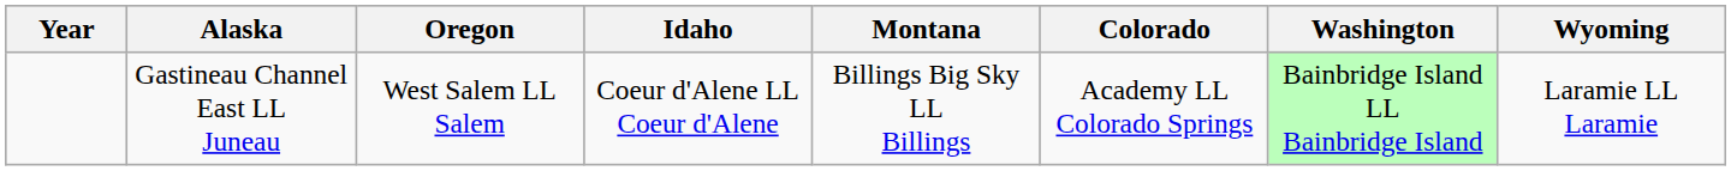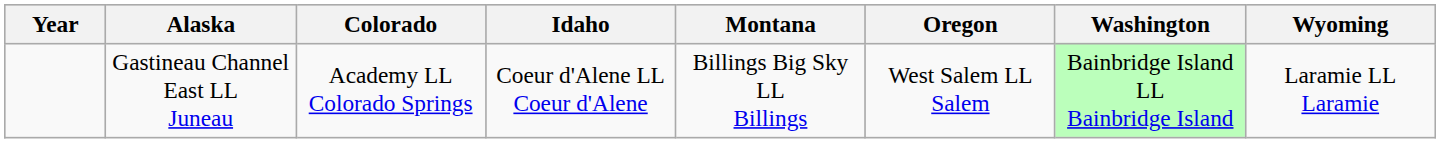 <table class="wikitable" width="100%" style="font-size:90%; text-align:center;">
 <tr>
 <th width="50">Year</th>
 <th width="100" align="center"> Alaska</th>
-<th width="100" align="center"> Oregon</th>
+<th width="100" align="center"> Colorado</th>
 <th width="100" align="center"> Idaho</th>
 <th width="100" align="center"> Montana</th>
-<th width="100" align="center"> Colorado</th>
+<th width="100" align="center"> Oregon</th>
 <th width="100" align="center"> Washington</th>
 <th width="100" align="center"> Wyoming</th>
 </tr>
 <tr>
 <td><strong></strong></td>
 <td>Gastineau Channel East LL<br><a href='#'>Juneau</a></td>
-<td>West Salem LL<br><a href='#'>Salem</a></td>
+<td>Academy LL<br><a href='#'>Colorado Springs</a></td>
 <td>Coeur d'Alene LL<br><a href='#'>Coeur d'Alene</a></td>
 <td>Billings Big Sky LL<br><a href='#'>Billings</a></td>
-<td>Academy LL<br><a href='#'>Colorado Springs</a></td>
+<td>West Salem LL<br><a href='#'>Salem</a></td>
 <td style="background:#bfb;">Bainbridge Island LL<br><a href='#'>Bainbridge Island</a></td>
 <td>Laramie LL<br><a href='#'>Laramie</a></td>
 </tr>
 </table>
